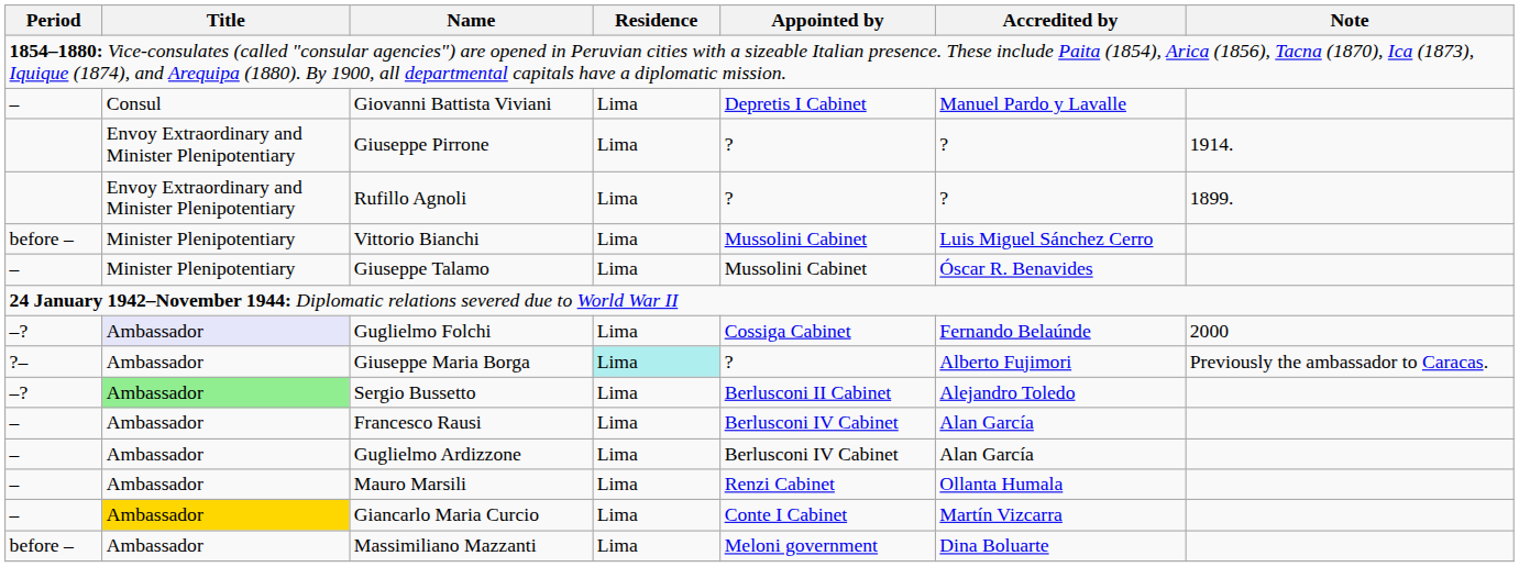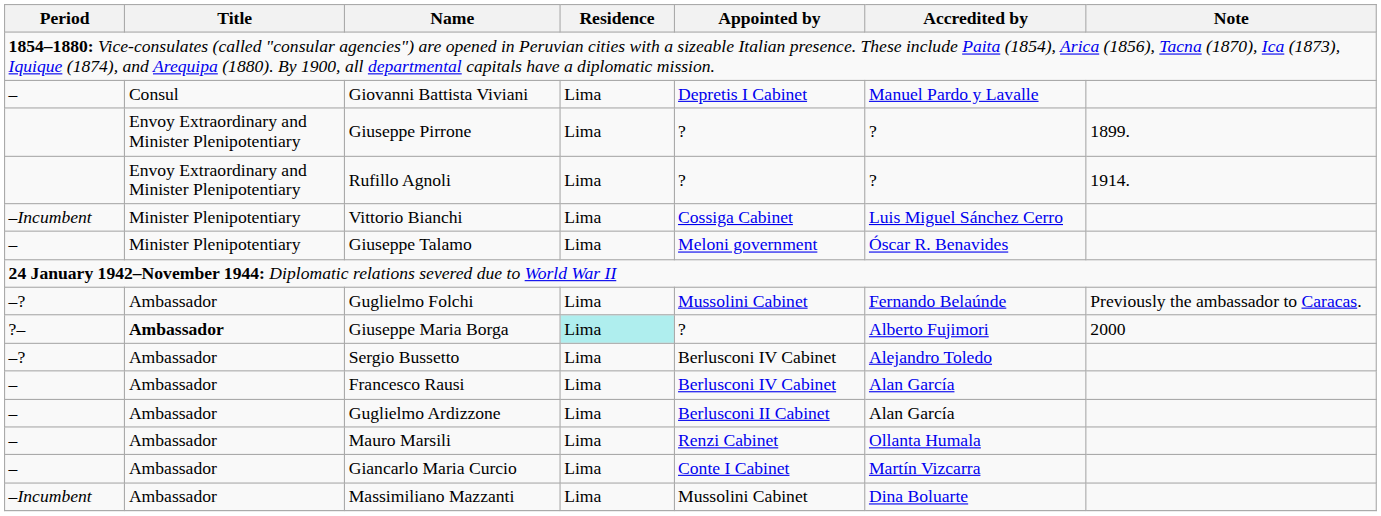 <table class="wikitable sortable">
 <tr>
 <th>Period</th>
 <th>Title</th>
 <th>Name</th>
 <th>Residence</th>
 <th>Appointed by</th>
 <th>Accredited by</th>
 <th>Note</th>
 </tr>
 <tr>
 <td colspan=7><div><strong>1854–1880:</strong> <em>Vice-consulates (called "consular agencies") are opened in Peruvian cities with a sizeable Italian presence. These include <a href='#'>Paita</a> (1854), <a href='#'>Arica</a> (1856), <a href='#'>Tacna</a> (1870), <a href='#'>Ica</a> (1873), <a href='#'>Iquique</a> (1874), and <a href='#'>Arequipa</a> (1880). By 1900, all <a href='#'>departmental</a> capitals have a diplomatic mission.</em></div></td>
 </tr>
 <tr>
 <td>–</td>
 <td>Consul</td>
 <td>Giovanni Battista Viviani</td>
 <td>Lima</td>
 <td><a href='#'>Depretis I Cabinet</a></td>
 <td><a href='#'>Manuel Pardo y Lavalle</a></td>
 <td></td>
 </tr>
 <tr>
 <td></td>
 <td>Envoy Extraordinary and<br>Minister Plenipotentiary</td>
 <td>Giuseppe Pirrone</td>
 <td>Lima</td>
 <td>?</td>
 <td>?</td>
-<td> 1914.</td>
+<td> 1899.</td>
 </tr>
 <tr>
 <td></td>
 <td>Envoy Extraordinary and<br>Minister Plenipotentiary</td>
 <td>Rufillo Agnoli</td>
 <td>Lima</td>
 <td>?</td>
 <td>?</td>
-<td> 1899.</td>
+<td> 1914.</td>
 </tr>
 <tr>
-<td>before –</td>
+<td>–<em>Incumbent</em></td>
 <td>Minister Plenipotentiary</td>
 <td>Vittorio Bianchi</td>
 <td>Lima</td>
-<td><a href='#'>Mussolini Cabinet</a></td>
+<td><a href='#'>Cossiga Cabinet</a></td>
 <td><a href='#'>Luis Miguel Sánchez Cerro</a></td>
 <td></td>
 </tr>
 <tr>
 <td>–</td>
 <td>Minister Plenipotentiary</td>
 <td>Giuseppe Talamo</td>
 <td>Lima</td>
-<td>Mussolini Cabinet</td>
+<td><a href='#'>Meloni government</a></td>
 <td><a href='#'>Óscar R. Benavides</a></td>
 <td></td>
 </tr>
 <tr>
 <td colspan=7><div><strong>24 January 1942–November 1944:</strong> <em>Diplomatic relations severed due to <a href='#'>World War II</a></em></div></td>
 </tr>
 <tr>
 <td>–?</td>
-<td style="background: lavender;">Ambassador</td>
+<td>Ambassador</td>
 <td>Guglielmo Folchi</td>
 <td>Lima</td>
-<td><a href='#'>Cossiga Cabinet</a></td>
+<td><a href='#'>Mussolini Cabinet</a></td>
 <td><a href='#'>Fernando Belaúnde</a></td>
-<td> 2000</td>
+<td>Previously the ambassador to <a href='#'>Caracas</a>.</td>
 </tr>
 <tr>
 <td>?–</td>
-<td>Ambassador</td>
+<td><strong>Ambassador</strong></td>
 <td>Giuseppe Maria Borga</td>
 <td style="background: paleturquoise;">Lima</td>
 <td>?</td>
 <td><a href='#'>Alberto Fujimori</a></td>
-<td>Previously the ambassador to <a href='#'>Caracas</a>.</td>
+<td> 2000</td>
 </tr>
 <tr>
 <td> –?</td>
-<td style="background: lightgreen;">Ambassador</td>
+<td>Ambassador</td>
 <td>Sergio Bussetto</td>
 <td>Lima</td>
-<td><a href='#'>Berlusconi II Cabinet</a></td>
+<td>Berlusconi IV Cabinet</td>
 <td><a href='#'>Alejandro Toledo</a></td>
 <td></td>
 </tr>
 <tr>
 <td>–</td>
 <td>Ambassador</td>
 <td>Francesco Rausi</td>
 <td>Lima</td>
 <td><a href='#'>Berlusconi IV Cabinet</a></td>
 <td><a href='#'>Alan García</a></td>
 <td></td>
 </tr>
 <tr>
 <td>–</td>
 <td>Ambassador</td>
 <td>Guglielmo Ardizzone</td>
 <td>Lima</td>
-<td>Berlusconi IV Cabinet</td>
+<td><a href='#'>Berlusconi II Cabinet</a></td>
 <td>Alan García</td>
 <td></td>
 </tr>
 <tr>
 <td>–</td>
 <td>Ambassador</td>
 <td>Mauro Marsili</td>
 <td>Lima</td>
 <td><a href='#'>Renzi Cabinet</a></td>
 <td><a href='#'>Ollanta Humala</a></td>
 <td></td>
 </tr>
 <tr>
 <td>–</td>
-<td style="background: gold;">Ambassador</td>
+<td>Ambassador</td>
 <td>Giancarlo Maria Curcio</td>
 <td>Lima</td>
 <td><a href='#'>Conte I Cabinet</a></td>
 <td><a href='#'>Martín Vizcarra</a></td>
 <td></td>
 </tr>
 <tr>
-<td>before –</td>
+<td>–<em>Incumbent</em></td>
 <td>Ambassador</td>
 <td>Massimiliano Mazzanti</td>
 <td>Lima</td>
-<td><a href='#'>Meloni government</a></td>
+<td>Mussolini Cabinet</td>
 <td><a href='#'>Dina Boluarte</a></td>
 <td></td>
 </tr>
 <tr>
 </tr>
 </table>
